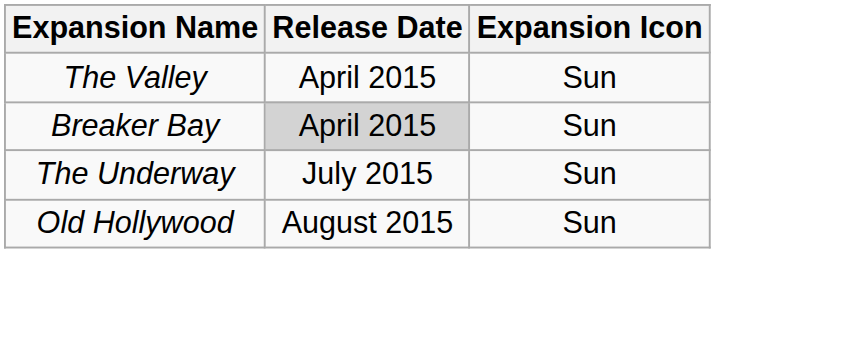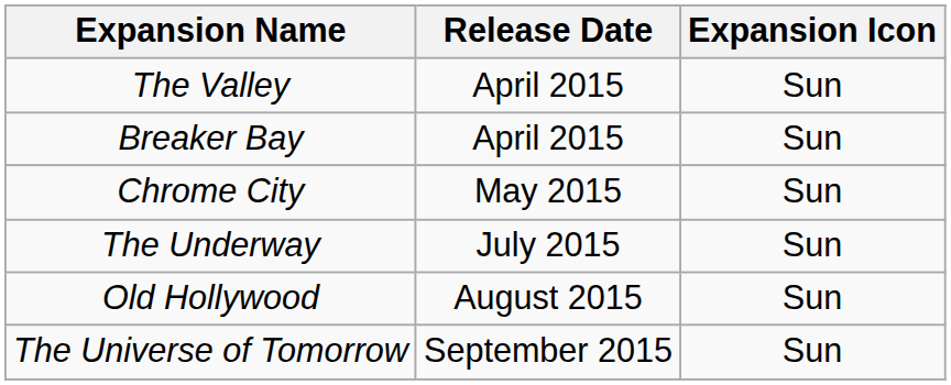 <table class="wikitable" style="text-align:center">
 <tr>
 <th>Expansion Name</th>
 <th>Release Date</th>
 <th>Expansion Icon</th>
 </tr>
 <tr>
 <td><em>The Valley</em></td>
 <td>April 2015</td>
 <td>Sun</td>
 </tr>
 <tr>
 <td><em>Breaker Bay</em></td>
-<td style="background: lightgrey;">April 2015</td>
+<td>April 2015</td>
+<td>Sun</td>
+</tr>
+<tr>
+<td><em>Chrome City</em></td>
+<td>May 2015</td>
 <td>Sun</td>
 </tr>
 <tr>
 <td><em>The Underway</em></td>
 <td>July 2015</td>
 <td>Sun</td>
 </tr>
 <tr>
 <td><em>Old Hollywood</em></td>
 <td>August 2015</td>
 <td>Sun</td>
 </tr>
+<tr>
+<td><em>The Universe of Tomorrow</em></td>
+<td>September 2015</td>
+<td>Sun</td>
+</tr>
 </table>
